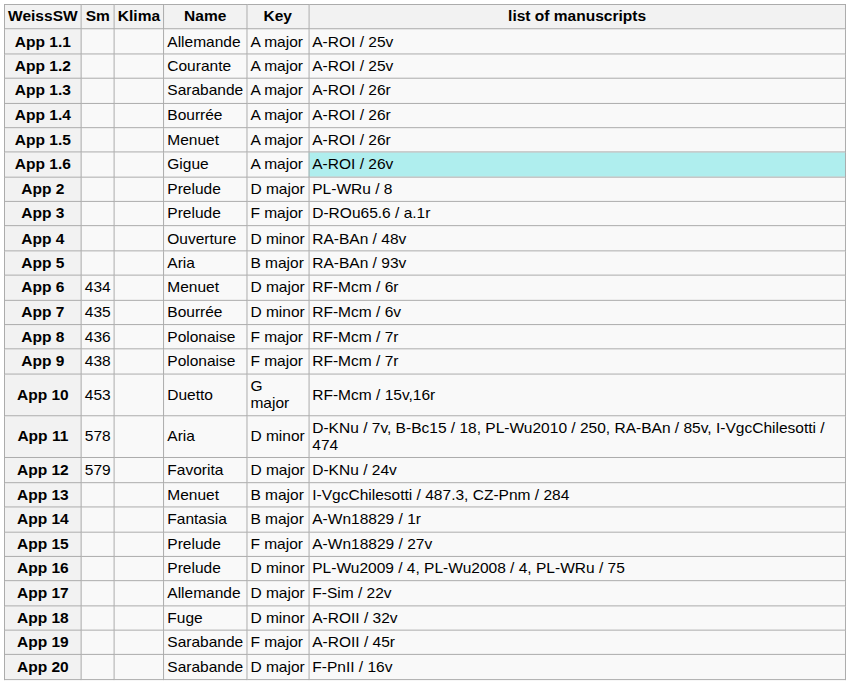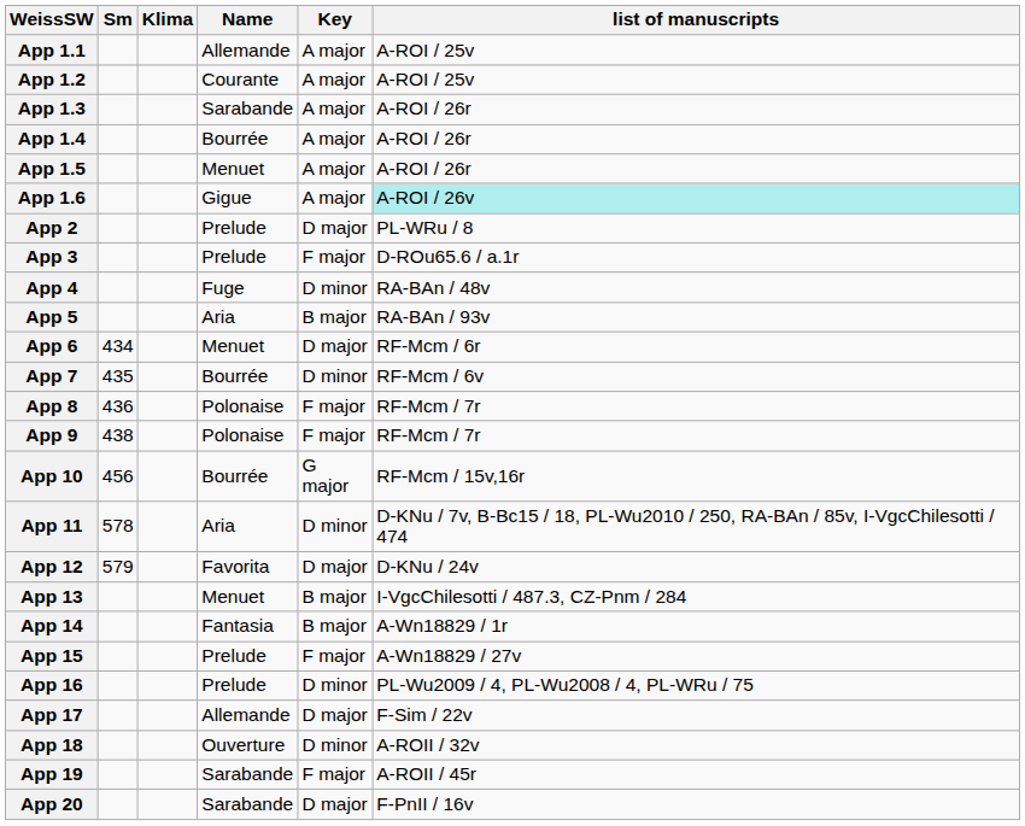 <table border="1" class="wikitable sortable">
 <tr>
 <th data-sort-type="number">WeissSW</th>
 <th>Sm</th>
 <th>Klima</th>
 <th>Name</th>
 <th>Key</th>
 <th class="unsortable">list of manuscripts</th>
 </tr>
 <tr>
 <th data-sort-value="1.1">App 1.1</th>
 <td></td>
 <td></td>
 <td>Allemande</td>
 <td>A major</td>
 <td>A-ROI / 25v</td>
 </tr>
 <tr>
 <th data-sort-value="1.2">App 1.2</th>
 <td></td>
 <td></td>
 <td>Courante</td>
 <td>A major</td>
 <td>A-ROI / 25v</td>
 </tr>
 <tr>
 <th data-sort-value="1.3">App 1.3</th>
 <td></td>
 <td></td>
 <td>Sarabande</td>
 <td>A major</td>
 <td>A-ROI / 26r</td>
 </tr>
 <tr>
 <th data-sort-value="1.4">App 1.4</th>
 <td></td>
 <td></td>
 <td>Bourrée</td>
 <td>A major</td>
 <td>A-ROI / 26r</td>
 </tr>
 <tr>
 <th data-sort-value="1.5">App 1.5</th>
 <td></td>
 <td></td>
 <td>Menuet</td>
 <td>A major</td>
 <td>A-ROI / 26r</td>
 </tr>
 <tr>
 <th data-sort-value="1.6">App 1.6</th>
 <td></td>
 <td></td>
 <td>Gigue</td>
 <td>A major</td>
 <td style="background: paleturquoise;">A-ROI / 26v</td>
 </tr>
 <tr>
 <th data-sort-value="2">App 2</th>
 <td></td>
 <td></td>
 <td>Prelude</td>
 <td>D major</td>
 <td>PL-WRu / 8</td>
 </tr>
 <tr>
 <th data-sort-value="3">App 3</th>
 <td></td>
 <td></td>
 <td>Prelude</td>
 <td>F major</td>
 <td>D-ROu65.6 / a.1r</td>
 </tr>
 <tr>
 <th data-sort-value="4">App 4</th>
 <td></td>
 <td></td>
-<td>Ouverture</td>
+<td>Fuge</td>
 <td>D minor</td>
 <td>RA-BAn / 48v</td>
 </tr>
 <tr>
 <th data-sort-value="5">App 5</th>
 <td></td>
 <td></td>
 <td>Aria</td>
 <td>B major</td>
 <td>RA-BAn / 93v</td>
 </tr>
 <tr>
 <th data-sort-value="6">App 6</th>
 <td>434</td>
 <td></td>
 <td>Menuet</td>
 <td>D major</td>
 <td>RF-Mcm / 6r</td>
 </tr>
 <tr>
 <th data-sort-value="7">App 7</th>
 <td>435</td>
 <td></td>
 <td>Bourrée</td>
 <td>D minor</td>
 <td>RF-Mcm / 6v</td>
 </tr>
 <tr>
 <th data-sort-value="8">App 8</th>
 <td>436</td>
 <td></td>
 <td>Polonaise</td>
 <td>F major</td>
 <td>RF-Mcm / 7r</td>
 </tr>
 <tr>
 <th data-sort-value="9">App 9</th>
 <td>438</td>
 <td></td>
 <td>Polonaise</td>
 <td>F major</td>
 <td>RF-Mcm / 7r</td>
 </tr>
 <tr>
 <th data-sort-value="10">App 10</th>
-<td>453</td>
+<td>456</td>
 <td></td>
-<td>Duetto</td>
+<td>Bourrée</td>
 <td>G major</td>
 <td>RF-Mcm / 15v,16r</td>
 </tr>
 <tr>
 <th data-sort-value="11">App 11</th>
 <td>578</td>
 <td></td>
 <td>Aria</td>
 <td>D minor</td>
 <td>D-KNu / 7v,  B-Bc15 / 18,  PL-Wu2010 / 250,  RA-BAn / 85v,  I-VgcChilesotti / 474</td>
 </tr>
 <tr>
 <th data-sort-value="12">App 12</th>
 <td>579</td>
 <td></td>
 <td>Favorita</td>
 <td>D major</td>
 <td>D-KNu / 24v</td>
 </tr>
 <tr>
 <th data-sort-value="13">App 13</th>
 <td></td>
 <td></td>
 <td>Menuet</td>
 <td>B major</td>
 <td>I-VgcChilesotti / 487.3,  CZ-Pnm / 284</td>
 </tr>
 <tr>
 <th data-sort-value="14">App 14</th>
 <td></td>
 <td></td>
 <td>Fantasia</td>
 <td>B major</td>
 <td>A-Wn18829 / 1r</td>
 </tr>
 <tr>
 <th data-sort-value="15">App 15</th>
 <td></td>
 <td></td>
 <td>Prelude</td>
 <td>F major</td>
 <td>A-Wn18829 / 27v</td>
 </tr>
 <tr>
 <th data-sort-value="16">App 16</th>
 <td></td>
 <td></td>
 <td>Prelude</td>
 <td>D minor</td>
 <td>PL-Wu2009 / 4,  PL-Wu2008 / 4,  PL-WRu / 75</td>
 </tr>
 <tr>
 <th data-sort-value="17">App 17</th>
 <td></td>
 <td></td>
 <td>Allemande</td>
 <td>D major</td>
 <td>F-Sim / 22v</td>
 </tr>
 <tr>
 <th data-sort-value="18">App 18</th>
 <td></td>
 <td></td>
-<td>Fuge</td>
+<td>Ouverture</td>
 <td>D minor</td>
 <td>A-ROII / 32v</td>
 </tr>
 <tr>
 <th data-sort-value="19">App 19</th>
 <td></td>
 <td></td>
 <td>Sarabande</td>
 <td>F major</td>
 <td>A-ROII / 45r</td>
 </tr>
 <tr>
 <th data-sort-value="20">App 20</th>
 <td></td>
 <td></td>
 <td>Sarabande</td>
 <td>D major</td>
 <td>F-PnII / 16v</td>
 </tr>
 </table>
